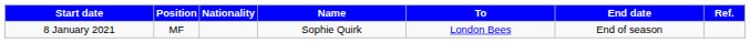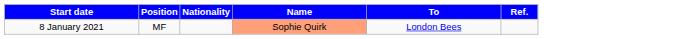 <table class="wikitable" style="text-align:center; font-size:90%; ">
 <tr>
 <th style="background:#00f; color:white; width:200px;">Start date</th>
 <th style="background:#00f; color:white; width:50px;">Position</th>
 <th style="background:#00f; color:white; width:50px;">Nationality</th>
 <th style="background:#00f; color:white; width:200px;">Name</th>
 <th style="background:#00f; color:white; width:200px;">To</th>
-<th style="background:#00f; color:white; width:200px;">End date</th>
 <th style="background:#00f; color:white; width:50px;">Ref.</th>
 </tr>
 <tr>
 <td>8 January 2021</td>
 <td>MF</td>
 <td></td>
-<td>Sophie Quirk</td>
+<td style="background: lightsalmon;">Sophie Quirk</td>
 <td><a href='#'>London Bees</a></td>
-<td>End of season</td>
 <td></td>
 </tr>
 </table>
